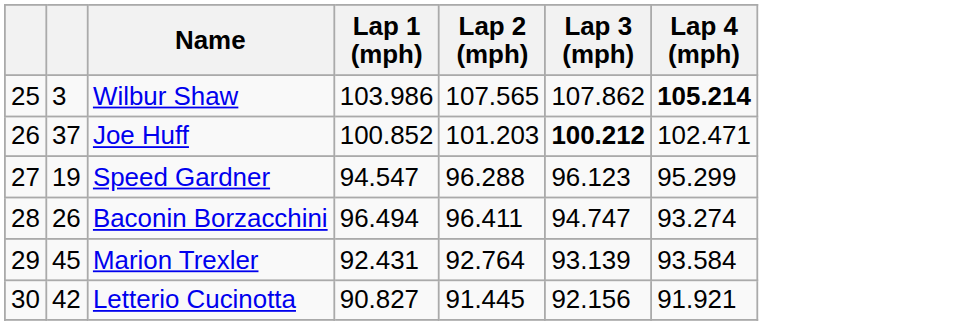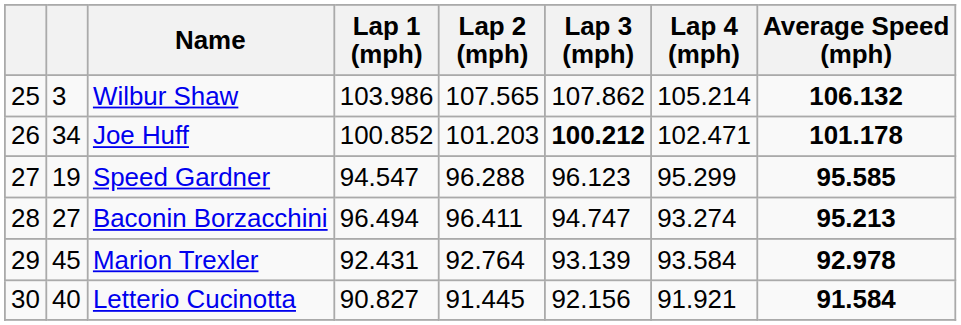 <table class="wikitable" style="font-size: 90%;">
 <tr align="center">
 <th></th>
 <th></th>
 <th>Name</th>
 <th>Lap 1<br>(mph)</th>
 <th>Lap 2<br>(mph)</th>
 <th>Lap 3<br>(mph)</th>
 <th>Lap 4<br>(mph)</th>
+<th>Average Speed<br>(mph)</th>
 </tr>
 <tr>
 <td>25</td>
 <td>3</td>
 <td> <a href='#'>Wilbur Shaw</a></td>
 <td>103.986</td>
 <td>107.565</td>
 <td>107.862</td>
-<td><strong>105.214</strong></td>
+<td>105.214</td>
+<td align=center><strong>106.132</strong></td>
 </tr>
 <tr>
 <td>26</td>
-<td>37</td>
+<td>34</td>
 <td> <a href='#'>Joe Huff</a> <strong></strong></td>
 <td>100.852</td>
 <td>101.203</td>
 <td><strong>100.212</strong></td>
 <td>102.471</td>
+<td align=center><strong>101.178</strong></td>
 </tr>
 <tr>
 <td>27</td>
 <td>19</td>
 <td> <a href='#'>Speed Gardner</a></td>
 <td>94.547</td>
 <td>96.288</td>
 <td>96.123</td>
 <td>95.299</td>
+<td align=center><strong>95.585</strong></td>
 </tr>
 <tr>
 <td>28</td>
-<td>26</td>
+<td>27</td>
 <td> <a href='#'>Baconin Borzacchini</a> <strong></strong></td>
 <td>96.494</td>
 <td>96.411</td>
 <td>94.747</td>
 <td>93.274</td>
+<td align=center><strong>95.213</strong></td>
 </tr>
 <tr>
 <td>29</td>
 <td>45</td>
 <td> <a href='#'>Marion Trexler</a> <strong></strong></td>
 <td>92.431</td>
 <td>92.764</td>
 <td>93.139</td>
 <td>93.584</td>
+<td align=center><strong>92.978</strong></td>
 </tr>
 <tr>
 <td>30</td>
-<td>42</td>
+<td>40</td>
 <td> <a href='#'>Letterio Cucinotta</a> <strong></strong></td>
 <td>90.827</td>
 <td>91.445</td>
 <td>92.156</td>
 <td>91.921</td>
+<td align=center><strong>91.584</strong></td>
 </tr>
 </table>
